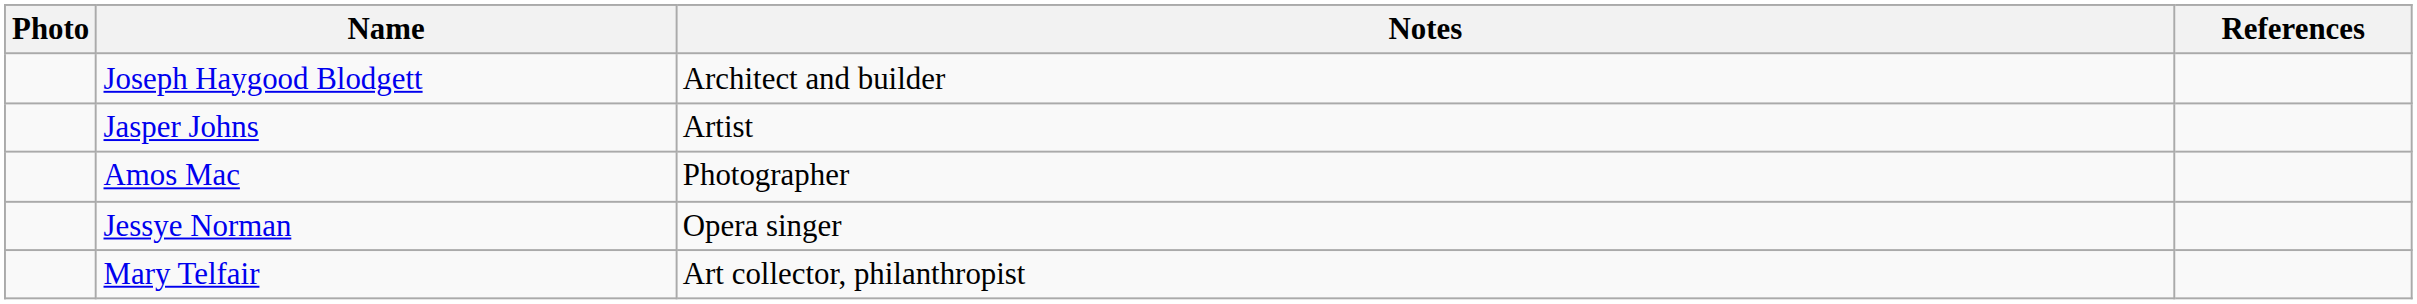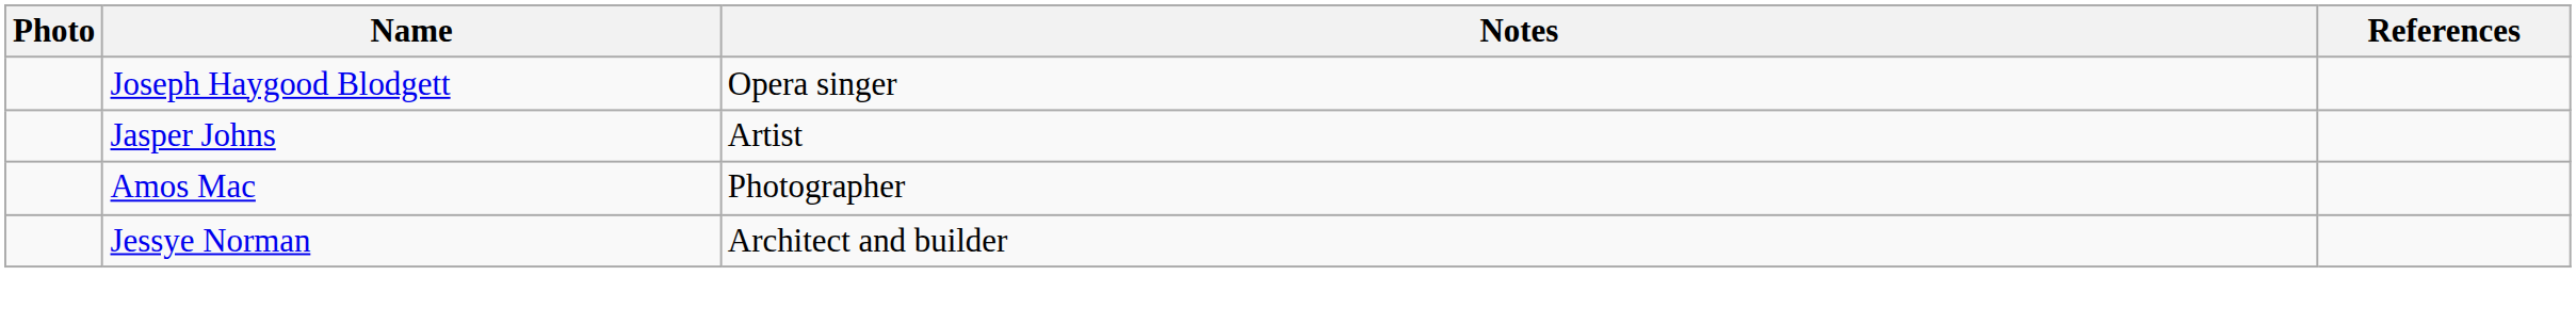 <table class="wikitable sortable">
 <tr>
 <th width="100px" class="unsortable">Photo</th>
 <th width="25%">Name</th>
 <th width="65%">Notes</th>
 <th width="10%" class="unsortable">References</th>
 </tr>
 <tr>
 <td></td>
 <td><a href='#'>Joseph Haygood Blodgett</a></td>
-<td>Architect and builder</td>
+<td>Opera singer</td>
 <td></td>
 </tr>
 <tr>
 <td></td>
 <td><a href='#'>Jasper Johns</a></td>
 <td>Artist</td>
 <td></td>
 </tr>
 <tr>
 <td></td>
 <td><a href='#'>Amos Mac</a></td>
 <td>Photographer</td>
 <td></td>
 </tr>
 <tr>
 <td></td>
 <td><a href='#'>Jessye Norman</a></td>
-<td>Opera singer</td>
-<td></td>
-</tr>
-<tr>
-<td></td>
-<td><a href='#'>Mary Telfair</a></td>
-<td>Art collector, philanthropist</td>
+<td>Architect and builder</td>
 <td></td>
 </tr>
 </table>
